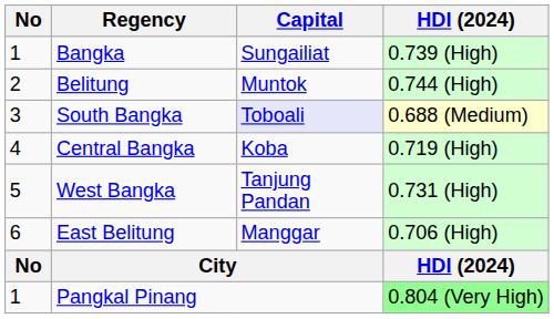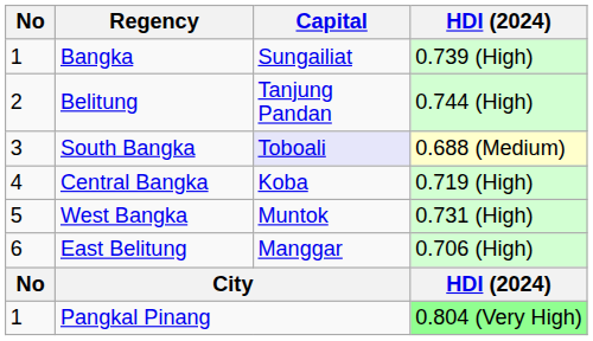 <table class="wikitable sortable">
 <tr>
 <th width="30">No</th>
 <th width="140">Regency</th>
 <th width="110"><a href='#'>Capital</a></th>
 <th><a href='#'>HDI</a> (2024)</th>
 </tr>
 <tr>
 <td>1</td>
 <td><a href='#'>Bangka</a></td>
 <td><a href='#'>Sungailiat</a></td>
 <td style="background-color:#D2FFD2">0.739 (High)</td>
 </tr>
 <tr>
 <td>2</td>
 <td><a href='#'>Belitung</a></td>
-<td><a href='#'>Muntok</a></td>
+<td><a href='#'>Tanjung Pandan</a></td>
 <td style="background-color:#D2FFD2">0.744 (High)</td>
 </tr>
 <tr>
 <td>3</td>
 <td><a href='#'>South Bangka</a></td>
 <td style="background: lavender;"><a href='#'>Toboali</a></td>
 <td style="background-color:#FFFFCC">0.688 (Medium)</td>
 </tr>
 <tr>
 <td>4</td>
 <td><a href='#'>Central Bangka</a></td>
 <td><a href='#'>Koba</a></td>
 <td style="background-color:#D2FFD2">0.719 (High)</td>
 </tr>
 <tr>
 <td>5</td>
 <td><a href='#'>West Bangka</a></td>
-<td><a href='#'>Tanjung Pandan</a></td>
+<td><a href='#'>Muntok</a></td>
 <td style="background-color:#D2FFD2">0.731 (High)</td>
 </tr>
 <tr>
 <td>6</td>
 <td><a href='#'>East Belitung</a></td>
 <td><a href='#'>Manggar</a></td>
 <td style="background-color:#D2FFD2">0.706 (High)</td>
 </tr>
 <tr>
 <th>No</th>
 <th colspan="2">City</th>
 <th><a href='#'>HDI</a> (2024)</th>
 </tr>
 <tr>
 <td>1</td>
 <td colspan="2"><a href='#'>Pangkal Pinang</a></td>
 <td style="background-color:#90FF90">0.804 (Very High)</td>
 </tr>
 </table>
